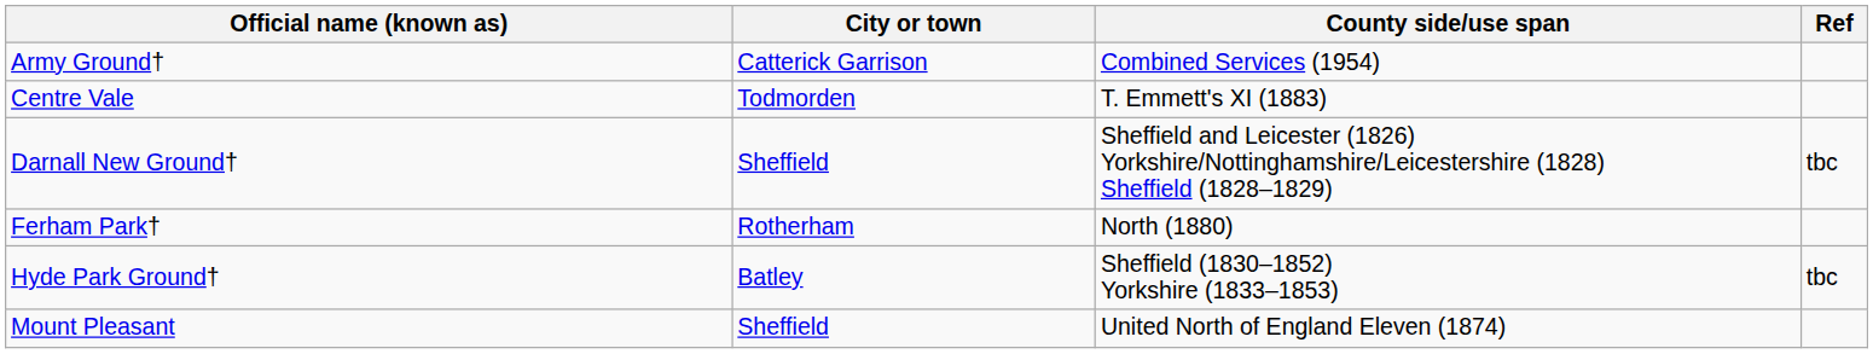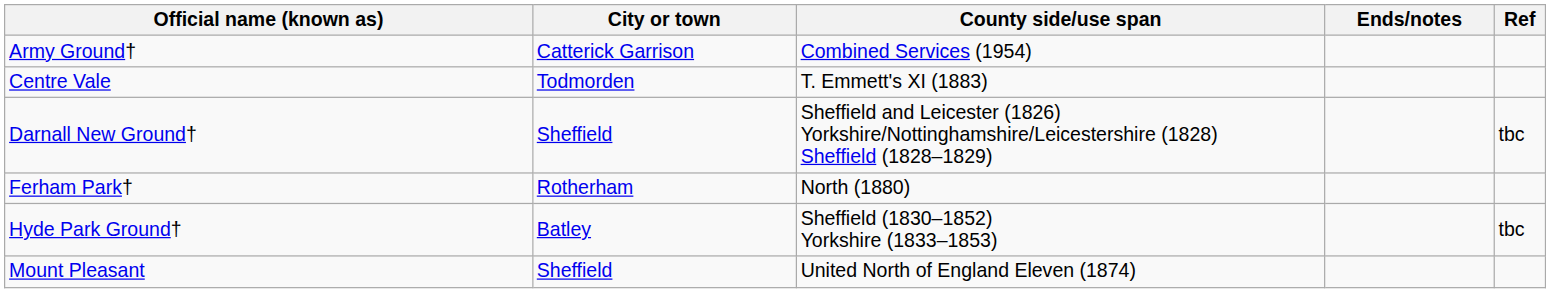 <table class="wikitable" style="width:100%;">
 <tr>
 <th style="width:20%;">Official name (known as)</th>
 <th style="width:10%;">City or town</th>
 <th style="width:15%;">County side/use span</th>
+<th width=5%>Ends/notes</th>
 <th width=1%>Ref</th>
 </tr>
 <tr>
 <td><a href='#'>Army Ground</a>†</td>
 <td><a href='#'>Catterick Garrison</a></td>
 <td><a href='#'>Combined Services</a> (1954)</td>
 <td></td>
+<td></td>
 </tr>
 <tr>
 <td><a href='#'>Centre Vale</a></td>
 <td><a href='#'>Todmorden</a></td>
 <td>T. Emmett's XI (1883)</td>
 <td></td>
+<td></td>
 </tr>
 <tr>
 <td><a href='#'>Darnall New Ground</a>†</td>
 <td><a href='#'>Sheffield</a></td>
 <td>Sheffield and Leicester (1826)<br>Yorkshire/Nottinghamshire/Leicestershire (1828)<br><a href='#'>Sheffield</a> (1828–1829)</td>
+<td></td>
 <td>tbc</td>
 </tr>
 <tr>
 <td><a href='#'>Ferham Park</a>†</td>
 <td><a href='#'>Rotherham</a></td>
 <td>North (1880)</td>
 <td></td>
+<td></td>
 </tr>
 <tr>
 <td><a href='#'>Hyde Park Ground</a>†</td>
 <td><a href='#'>Batley</a></td>
 <td>Sheffield (1830–1852)<br>Yorkshire (1833–1853)</td>
+<td></td>
 <td>tbc</td>
 </tr>
 <tr>
 <td><a href='#'>Mount Pleasant</a></td>
 <td><a href='#'>Sheffield</a></td>
 <td>United North of England Eleven (1874)</td>
 <td></td>
+<td></td>
 </tr>
 </table>
